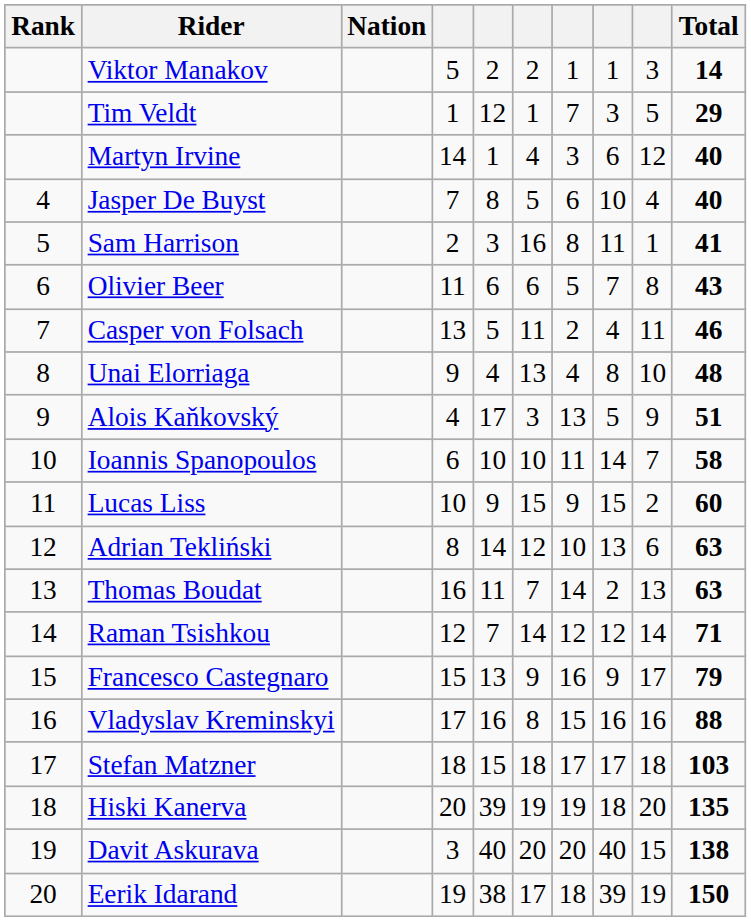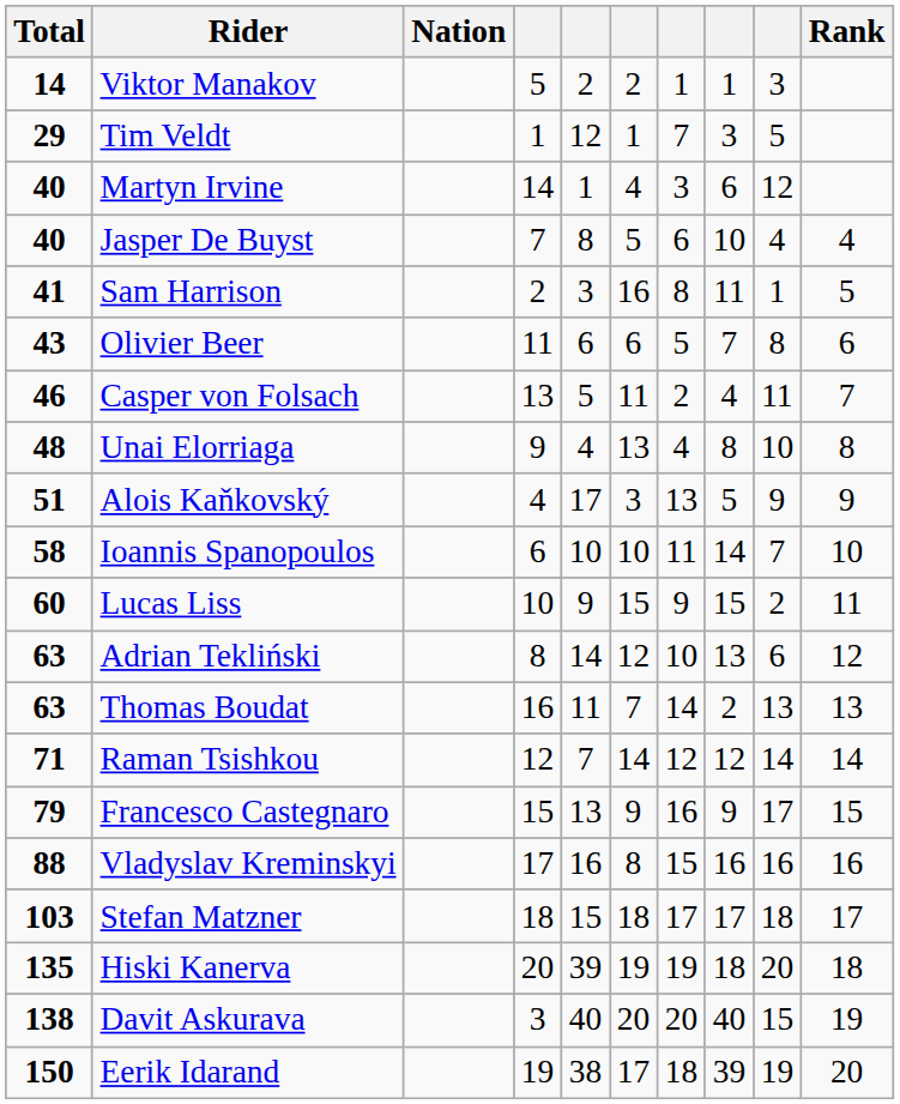 <table class="wikitable sortable" style="text-align:center">
 <tr>
-<th>Rank</th>
+<th>Total</th>
 <th>Rider</th>
 <th>Nation</th>
 <th></th>
 <th></th>
 <th></th>
 <th></th>
 <th></th>
 <th></th>
-<th>Total</th>
+<th>Rank</th>
 </tr>
 <tr>
-<td></td>
+<td><strong>14</strong></td>
 <td align=left><a href='#'>Viktor Manakov</a></td>
 <td align=left></td>
 <td>5</td>
 <td>2</td>
 <td>2</td>
 <td>1</td>
 <td>1</td>
 <td>3</td>
-<td><strong>14</strong></td>
+<td></td>
 </tr>
 <tr>
-<td></td>
+<td><strong>29</strong></td>
 <td align=left><a href='#'>Tim Veldt</a></td>
 <td align=left></td>
 <td>1</td>
 <td>12</td>
 <td>1</td>
 <td>7</td>
 <td>3</td>
 <td>5</td>
-<td><strong>29</strong></td>
+<td></td>
 </tr>
 <tr>
-<td></td>
+<td><strong>40</strong></td>
 <td align=left><a href='#'>Martyn Irvine</a></td>
 <td align=left></td>
 <td>14</td>
 <td>1</td>
 <td>4</td>
 <td>3</td>
 <td>6</td>
 <td>12</td>
-<td><strong>40</strong></td>
+<td></td>
 </tr>
 <tr>
-<td>4</td>
+<td><strong>40</strong></td>
 <td align=left><a href='#'>Jasper De Buyst</a></td>
 <td align=left></td>
 <td>7</td>
 <td>8</td>
 <td>5</td>
 <td>6</td>
 <td>10</td>
 <td>4</td>
-<td><strong>40</strong></td>
+<td>4</td>
 </tr>
 <tr>
-<td>5</td>
+<td><strong>41</strong></td>
 <td align=left><a href='#'>Sam Harrison</a></td>
 <td align=left></td>
 <td>2</td>
 <td>3</td>
 <td>16</td>
 <td>8</td>
 <td>11</td>
 <td>1</td>
-<td><strong>41</strong></td>
+<td>5</td>
 </tr>
 <tr>
-<td>6</td>
+<td><strong>43</strong></td>
 <td align=left><a href='#'>Olivier Beer</a></td>
 <td align=left></td>
 <td>11</td>
 <td>6</td>
 <td>6</td>
 <td>5</td>
 <td>7</td>
 <td>8</td>
-<td><strong>43</strong></td>
+<td>6</td>
 </tr>
 <tr>
-<td>7</td>
+<td><strong>46</strong></td>
 <td align=left><a href='#'>Casper von Folsach</a></td>
 <td align=left></td>
 <td>13</td>
 <td>5</td>
 <td>11</td>
 <td>2</td>
 <td>4</td>
 <td>11</td>
-<td><strong>46</strong></td>
+<td>7</td>
 </tr>
 <tr>
-<td>8</td>
+<td><strong>48</strong></td>
 <td align=left><a href='#'>Unai Elorriaga</a></td>
 <td align=left></td>
 <td>9</td>
 <td>4</td>
 <td>13</td>
 <td>4</td>
 <td>8</td>
 <td>10</td>
-<td><strong>48</strong></td>
+<td>8</td>
 </tr>
 <tr>
-<td>9</td>
+<td><strong>51</strong></td>
 <td align=left><a href='#'>Alois Kaňkovský</a></td>
 <td align=left></td>
 <td>4</td>
 <td>17</td>
 <td>3</td>
 <td>13</td>
 <td>5</td>
 <td>9</td>
-<td><strong>51</strong></td>
+<td>9</td>
 </tr>
 <tr>
-<td>10</td>
+<td><strong>58</strong></td>
 <td align=left><a href='#'>Ioannis Spanopoulos</a></td>
 <td align=left></td>
 <td>6</td>
 <td>10</td>
 <td>10</td>
 <td>11</td>
 <td>14</td>
 <td>7</td>
-<td><strong>58</strong></td>
+<td>10</td>
 </tr>
 <tr>
-<td>11</td>
+<td><strong>60</strong></td>
 <td align=left><a href='#'>Lucas Liss</a></td>
 <td align=left></td>
 <td>10</td>
 <td>9</td>
 <td>15</td>
 <td>9</td>
 <td>15</td>
 <td>2</td>
-<td><strong>60</strong></td>
+<td>11</td>
 </tr>
 <tr>
-<td>12</td>
+<td><strong>63</strong></td>
 <td align=left><a href='#'>Adrian Tekliński</a></td>
 <td align=left></td>
 <td>8</td>
 <td>14</td>
 <td>12</td>
 <td>10</td>
 <td>13</td>
 <td>6</td>
-<td><strong>63</strong></td>
+<td>12</td>
 </tr>
 <tr>
-<td>13</td>
+<td><strong>63</strong></td>
 <td align=left><a href='#'>Thomas Boudat</a></td>
 <td align=left></td>
 <td>16</td>
 <td>11</td>
 <td>7</td>
 <td>14</td>
 <td>2</td>
 <td>13</td>
-<td><strong>63</strong></td>
+<td>13</td>
 </tr>
 <tr>
-<td>14</td>
+<td><strong>71</strong></td>
 <td align=left><a href='#'>Raman Tsishkou</a></td>
 <td align=left></td>
 <td>12</td>
 <td>7</td>
 <td>14</td>
 <td>12</td>
 <td>12</td>
 <td>14</td>
-<td><strong>71</strong></td>
+<td>14</td>
 </tr>
 <tr>
-<td>15</td>
+<td><strong>79</strong></td>
 <td align=left><a href='#'>Francesco Castegnaro</a></td>
 <td align=left></td>
 <td>15</td>
 <td>13</td>
 <td>9</td>
 <td>16</td>
 <td>9</td>
 <td>17</td>
-<td><strong>79</strong></td>
+<td>15</td>
 </tr>
 <tr>
-<td>16</td>
+<td><strong>88</strong></td>
 <td align=left><a href='#'>Vladyslav Kreminskyi</a></td>
 <td align=left></td>
 <td>17</td>
 <td>16</td>
 <td>8</td>
 <td>15</td>
 <td>16</td>
 <td>16</td>
-<td><strong>88</strong></td>
+<td>16</td>
 </tr>
 <tr>
-<td>17</td>
+<td><strong>103</strong></td>
 <td align=left><a href='#'>Stefan Matzner</a></td>
 <td align=left></td>
 <td>18</td>
 <td>15</td>
 <td>18</td>
 <td>17</td>
 <td>17</td>
 <td>18</td>
-<td><strong>103</strong></td>
+<td>17</td>
 </tr>
 <tr>
-<td>18</td>
+<td><strong>135</strong></td>
 <td align=left><a href='#'>Hiski Kanerva</a></td>
 <td align=left></td>
 <td>20</td>
 <td>39</td>
 <td>19</td>
 <td>19</td>
 <td>18</td>
 <td>20</td>
-<td><strong>135</strong></td>
+<td>18</td>
 </tr>
 <tr>
-<td>19</td>
+<td><strong>138</strong></td>
 <td align=left><a href='#'>Davit Askurava</a></td>
 <td align=left></td>
 <td>3</td>
 <td>40</td>
 <td>20</td>
 <td>20</td>
 <td>40</td>
 <td>15</td>
-<td><strong>138</strong></td>
+<td>19</td>
 </tr>
 <tr>
-<td>20</td>
+<td><strong>150</strong></td>
 <td align=left><a href='#'>Eerik Idarand</a></td>
 <td align=left></td>
 <td>19</td>
 <td>38</td>
 <td>17</td>
 <td>18</td>
 <td>39</td>
 <td>19</td>
-<td><strong>150</strong></td>
+<td>20</td>
 </tr>
 </table>
